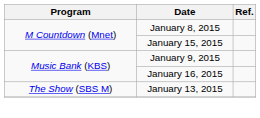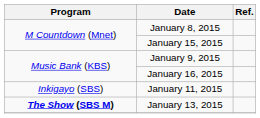 <table class="wikitable" style="text-align:center">
 <tr>
 <th width="210">Program</th>
 <th width="150">Date</th>
 <th>Ref.</th>
 </tr>
 <tr>
 <td rowspan="2"><em><a href='#'>M Countdown</a></em> (<a href='#'>Mnet</a>)</td>
 <td>January 8, 2015</td>
 <td></td>
 </tr>
 <tr>
 <td>January 15, 2015</td>
 <td></td>
 </tr>
 <tr>
 <td rowspan="2"><em><a href='#'>Music Bank</a></em> (<a href='#'>KBS</a>)</td>
 <td>January 9, 2015</td>
 <td></td>
 </tr>
 <tr>
 <td>January 16, 2015</td>
 <td></td>
 </tr>
 <tr>
-<td><em><a href='#'>The Show</a></em> (<a href='#'>SBS M</a>)</td>
+<td><em><a href='#'>Inkigayo</a></em> (<a href='#'>SBS</a>)</td>
+<td>January 11, 2015</td>
+<td></td>
+</tr>
+<tr>
+<td><strong><em><a href='#'>The Show</a></em> (<a href='#'>SBS M</a>)</strong></td>
 <td>January 13, 2015</td>
 <td></td>
 </tr>
 <tr>
 </tr>
 </table>
